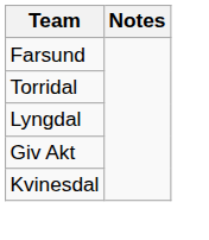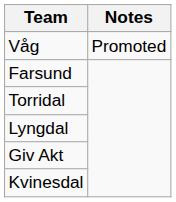 <table class="wikitable">
 <tr>
 <th>Team</th>
 <th>Notes</th>
+</tr>
+<tr>
+<td>Våg</td>
+<td>Promoted</td>
 </tr>
 <tr>
 <td>Farsund</td>
 </tr>
 <tr>
 <td>Torridal</td>
 </tr>
 <tr>
 <td>Lyngdal</td>
 </tr>
 <tr>
 <td>Giv Akt</td>
 </tr>
 <tr>
 <td>Kvinesdal</td>
 </tr>
 </table>
